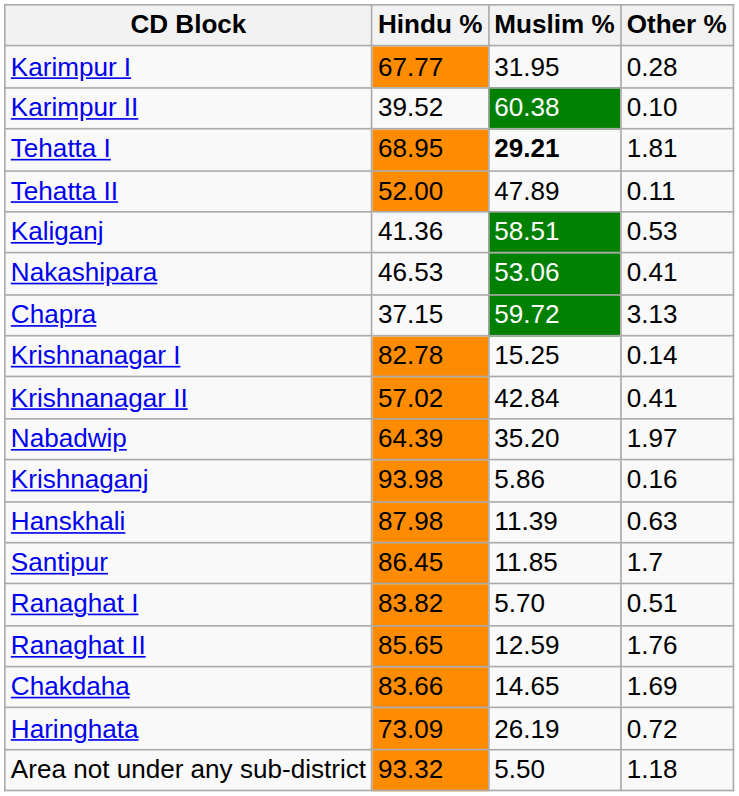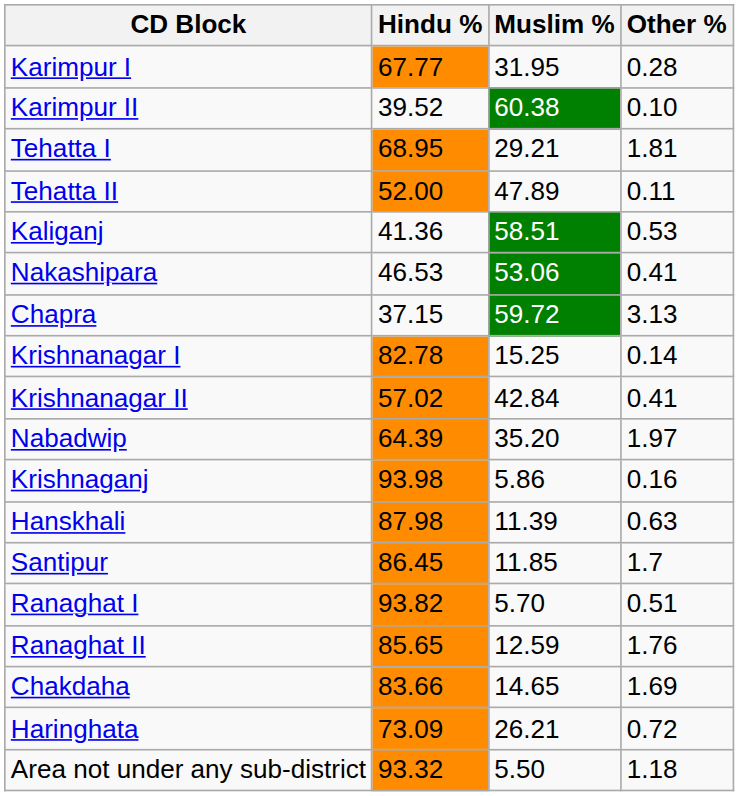 <table class="wikitable">
 <tr>
 <th>CD Block</th>
 <th>Hindu %</th>
 <th>Muslim %</th>
 <th>Other %</th>
 </tr>
 <tr>
 <td><a href='#'>Karimpur I</a></td>
 <td style="background:darkorange">67.77</td>
 <td>31.95</td>
 <td>0.28</td>
 </tr>
 <tr>
 <td><a href='#'>Karimpur II</a></td>
 <td>39.52</td>
 <td style="background:green;color:white">60.38</td>
 <td>0.10</td>
 </tr>
 <tr>
 <td><a href='#'>Tehatta I</a></td>
 <td style="background:darkorange">68.95</td>
-<td><strong>29.21</strong></td>
+<td>29.21</td>
 <td>1.81</td>
 </tr>
 <tr>
 <td><a href='#'>Tehatta II</a></td>
 <td style="background:darkorange">52.00</td>
 <td>47.89</td>
 <td>0.11</td>
 </tr>
 <tr>
 <td><a href='#'>Kaliganj</a></td>
 <td>41.36</td>
 <td style="background:green;color:white">58.51</td>
 <td>0.53</td>
 </tr>
 <tr>
 <td><a href='#'>Nakashipara</a></td>
 <td>46.53</td>
 <td style="background:green;color:white">53.06</td>
 <td>0.41</td>
 </tr>
 <tr>
 <td><a href='#'>Chapra</a></td>
 <td>37.15</td>
 <td style="background:green;color:white">59.72</td>
 <td>3.13</td>
 </tr>
 <tr>
 <td><a href='#'>Krishnanagar I</a></td>
 <td style="background:darkorange">82.78</td>
 <td>15.25</td>
 <td>0.14</td>
 </tr>
 <tr>
 <td><a href='#'>Krishnanagar II</a></td>
 <td style="background:darkorange">57.02</td>
 <td>42.84</td>
 <td>0.41</td>
 </tr>
 <tr>
 <td><a href='#'>Nabadwip</a></td>
 <td style="background:darkorange">64.39</td>
 <td>35.20</td>
 <td>1.97</td>
 </tr>
 <tr>
 <td><a href='#'>Krishnaganj</a></td>
 <td style="background:darkorange">93.98</td>
 <td>5.86</td>
 <td>0.16</td>
 </tr>
 <tr>
 <td><a href='#'>Hanskhali</a></td>
 <td style="background:darkorange">87.98</td>
 <td>11.39</td>
 <td>0.63</td>
 </tr>
 <tr>
 <td><a href='#'>Santipur</a></td>
 <td style="background:darkorange">86.45</td>
 <td>11.85</td>
 <td>1.7</td>
 </tr>
 <tr>
 <td><a href='#'>Ranaghat I</a></td>
-<td style="background:darkorange">83.82</td>
+<td style="background:darkorange">93.82</td>
 <td>5.70</td>
 <td>0.51</td>
 </tr>
 <tr>
 <td><a href='#'>Ranaghat II</a></td>
 <td style="background:darkorange">85.65</td>
 <td>12.59</td>
 <td>1.76</td>
 </tr>
 <tr>
 <td><a href='#'>Chakdaha</a></td>
 <td style="background:darkorange">83.66</td>
 <td>14.65</td>
 <td>1.69</td>
 </tr>
 <tr>
 <td><a href='#'>Haringhata</a></td>
 <td style="background:darkorange">73.09</td>
-<td>26.19</td>
+<td>26.21</td>
 <td>0.72</td>
 </tr>
 <tr>
 <td>Area not under any sub-district</td>
 <td style="background:darkorange">93.32</td>
 <td>5.50</td>
 <td>1.18</td>
 </tr>
 </table>
